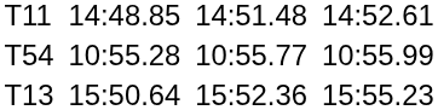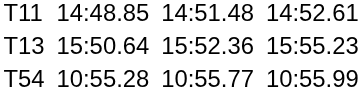 <table>
 <tr>
 <td>T11<br></td>
 <td></td>
 <td>14:48.85 <strong></strong></td>
 <td></td>
 <td>14:51.48 </td>
 <td></td>
 <td>14:52.61</td>
 </tr>
 <tr>
+<td>T13<br></td>
+<td></td>
+<td>15:50.64</td>
+<td></td>
+<td>15:52.36</td>
+<td></td>
+<td>15:55.23</td>
+</tr>
+<tr>
 <td>T54<br></td>
 <td></td>
 <td>10:55.28</td>
 <td></td>
 <td>10:55.77</td>
 <td></td>
 <td>10:55.99</td>
 </tr>
-<tr>
-<td>T13<br></td>
-<td></td>
-<td>15:50.64</td>
-<td></td>
-<td>15:52.36</td>
-<td></td>
-<td>15:55.23</td>
-</tr>
 </table>
